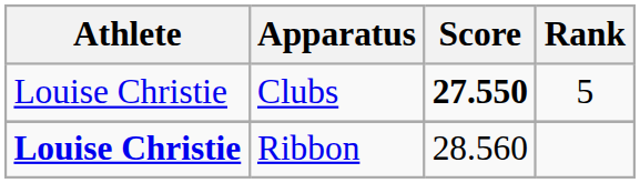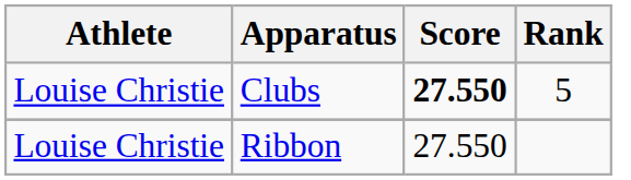 <table class=wikitable style=font-size:90%;text-align:center>
 <tr>
 <th>Athlete</th>
 <th>Apparatus</th>
 <th>Score</th>
 <th>Rank</th>
 </tr>
 <tr align=center>
 <td align=left><a href='#'>Louise Christie</a></td>
 <td align=left><a href='#'>Clubs</a></td>
 <td><strong>27.550</strong></td>
 <td>5</td>
 </tr>
 <tr>
 </tr>
 <tr align=center>
-<td align=left><strong><a href='#'>Louise Christie</a></strong></td>
+<td align=left><a href='#'>Louise Christie</a></td>
 <td align=left><a href='#'>Ribbon</a></td>
-<td>28.560</td>
+<td>27.550</td>
 <td></td>
 </tr>
 </table>
